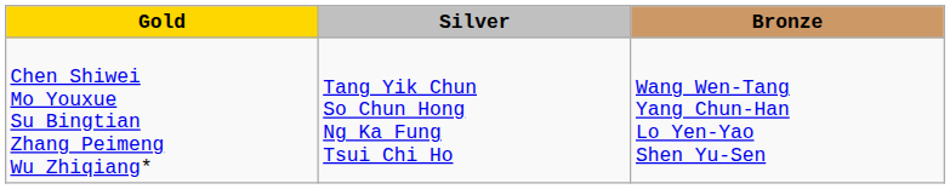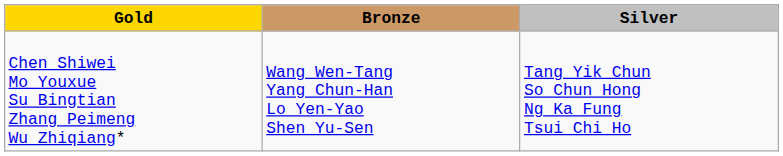 <table class="wikitable" style="text-align:left">
 <tr align="center">
 <td width=200 bgcolor=gold><strong>Gold</strong></td>
+<td width=200 bgcolor=CC9966><strong>Bronze</strong></td>
 <td width=200 bgcolor=silver><strong>Silver</strong></td>
-<td width=200 bgcolor=CC9966><strong>Bronze</strong></td>
 </tr>
 <tr>
 <td><em></em><br><a href='#'>Chen Shiwei</a><br><a href='#'>Mo Youxue</a><br><a href='#'>Su Bingtian</a><br><a href='#'>Zhang Peimeng</a><br><a href='#'>Wu Zhiqiang</a>*</td>
+<td><em></em><br><a href='#'>Wang Wen-Tang</a><br><a href='#'>Yang Chun-Han</a><br><a href='#'>Lo Yen-Yao</a><br><a href='#'>Shen Yu-Sen</a></td>
 <td><em></em><br><a href='#'>Tang Yik Chun</a><br><a href='#'>So Chun Hong</a><br><a href='#'>Ng Ka Fung</a><br><a href='#'>Tsui Chi Ho</a></td>
-<td><em></em><br><a href='#'>Wang Wen-Tang</a><br><a href='#'>Yang Chun-Han</a><br><a href='#'>Lo Yen-Yao</a><br><a href='#'>Shen Yu-Sen</a></td>
 </tr>
 </table>
